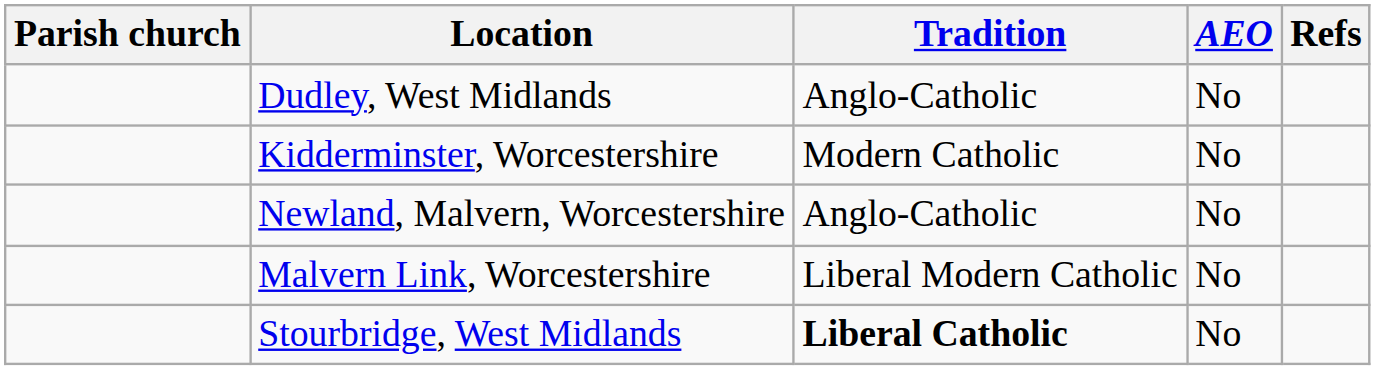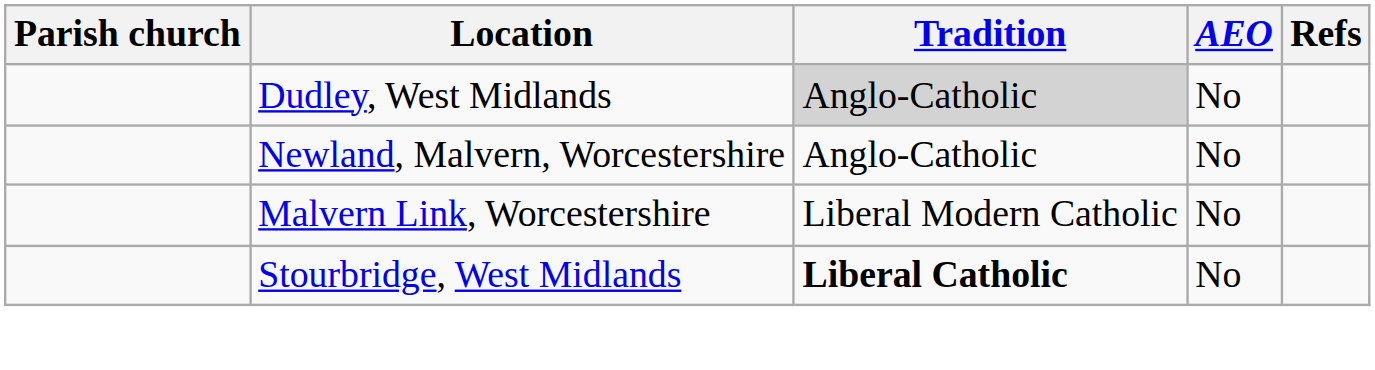 <table class="wikitable sortable">
 <tr>
 <th>Parish church</th>
 <th>Location</th>
 <th><a href='#'>Tradition</a></th>
 <th><em><a href='#'>AEO</a></em></th>
 <th>Refs</th>
 </tr>
 <tr>
 <td></td>
 <td><a href='#'>Dudley</a>, West Midlands</td>
-<td>Anglo-Catholic</td>
-<td>No</td>
-<td></td>
-</tr>
-<tr>
-<td></td>
-<td><a href='#'>Kidderminster</a>, Worcestershire</td>
-<td>Modern Catholic</td>
+<td style="background: lightgrey;">Anglo-Catholic</td>
 <td>No</td>
 <td></td>
 </tr>
 <tr>
 <td></td>
 <td><a href='#'>Newland</a>, Malvern, Worcestershire</td>
 <td>Anglo-Catholic</td>
 <td>No</td>
 <td></td>
 </tr>
 <tr>
 <td></td>
 <td><a href='#'>Malvern Link</a>, Worcestershire</td>
 <td>Liberal Modern Catholic</td>
 <td>No</td>
 <td></td>
 </tr>
 <tr>
 <td></td>
 <td><a href='#'>Stourbridge</a>, <a href='#'>West Midlands</a></td>
 <td><strong>Liberal Catholic</strong></td>
 <td>No</td>
 <td></td>
 </tr>
 </table>
